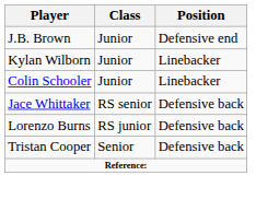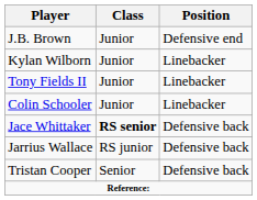 <table class="wikitable">
 <tr ;>
 <th>Player</th>
 <th>Class</th>
 <th>Position</th>
 </tr>
 <tr>
 <td>J.B. Brown</td>
 <td>Junior</td>
 <td>Defensive end</td>
 </tr>
 <tr>
 <td>Kylan Wilborn</td>
 <td>Junior</td>
 <td>Linebacker</td>
 </tr>
 <tr>
+<td><a href='#'>Tony Fields II</a></td>
+<td>Junior</td>
+<td>Linebacker</td>
+</tr>
+<tr>
 <td><a href='#'>Colin Schooler</a></td>
 <td>Junior</td>
 <td>Linebacker</td>
 </tr>
 <tr>
 <td><a href='#'>Jace Whittaker</a></td>
-<td>RS senior</td>
+<td><strong>RS senior</strong></td>
 <td>Defensive back</td>
 </tr>
 <tr>
-<td>Lorenzo Burns</td>
+<td>Jarrius Wallace</td>
 <td>RS junior</td>
 <td>Defensive back</td>
 </tr>
 <tr>
 <td>Tristan Cooper</td>
 <td>Senior</td>
 <td>Defensive back</td>
 </tr>
 <tr>
 <td colspan="3"  style="font-size:8pt; text-align:center;"><strong>Reference:</strong></td>
 </tr>
 </table>
